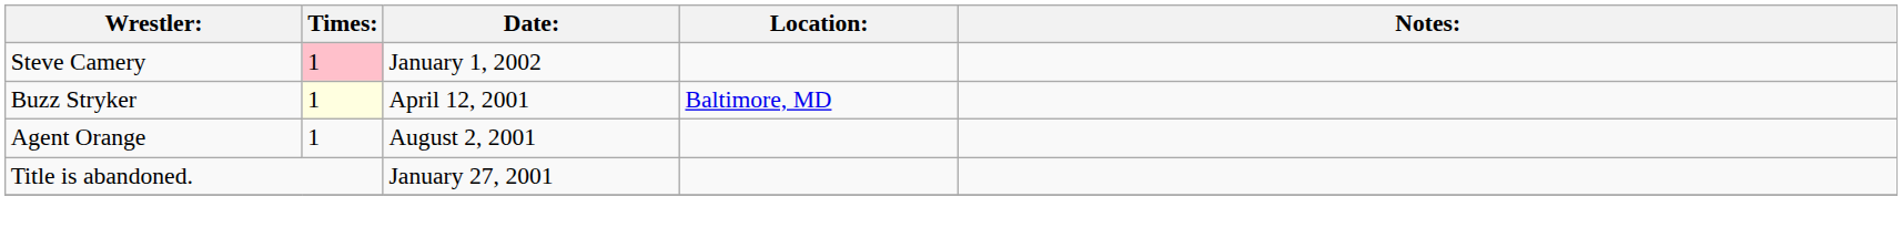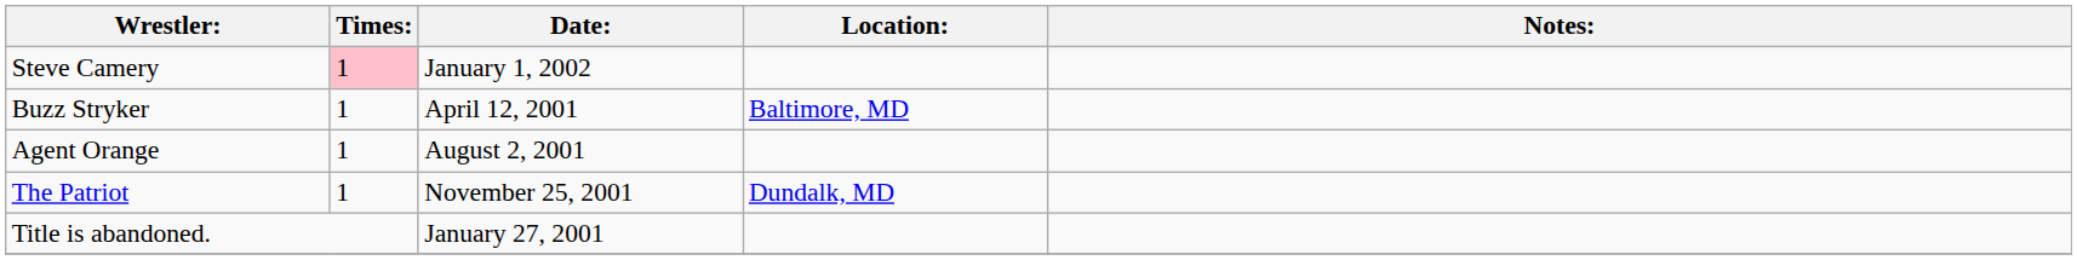 <table class="wikitable" width=100%>
 <tr>
 <th width=16%>Wrestler:</th>
 <th width=1%>Times:</th>
 <th width=16%>Date:</th>
 <th width=15%>Location:</th>
 <th width=51%>Notes:</th>
 </tr>
 <tr>
 <td>Steve Camery</td>
 <td style="background: pink;">1</td>
 <td>January 1, 2002</td>
 <td></td>
 <td></td>
 </tr>
 <tr>
 <td>Buzz Stryker</td>
-<td style="background: lightyellow;">1</td>
+<td>1</td>
 <td>April 12, 2001</td>
 <td><a href='#'>Baltimore, MD</a></td>
 <td></td>
 </tr>
 <tr>
 <td>Agent Orange</td>
 <td>1</td>
 <td>August 2, 2001</td>
 <td></td>
 <td></td>
 </tr>
 <tr>
+<td><a href='#'>The Patriot</a></td>
+<td>1</td>
+<td>November 25, 2001</td>
+<td><a href='#'>Dundalk, MD</a></td>
+<td></td>
+</tr>
+<tr>
 <td colspan=2>Title is abandoned.</td>
 <td>January 27, 2001</td>
 <td></td>
 <td></td>
 </tr>
 <tr>
 </tr>
 </table>
